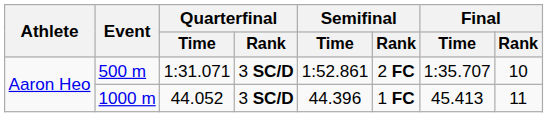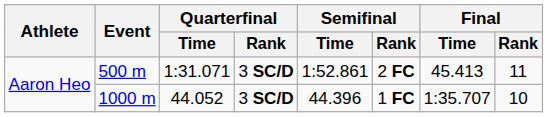 <table class="wikitable" style="font-size:90%">
 <tr>
 <th rowspan=2>Athlete</th>
 <th rowspan=2>Event</th>
 <th colspan=2>Quarterfinal</th>
 <th colspan=2>Semifinal</th>
 <th colspan=2>Final</th>
 </tr>
 <tr style="font-size:95%">
 <th>Time</th>
 <th>Rank</th>
 <th>Time</th>
 <th>Rank</th>
 <th>Time</th>
 <th>Rank</th>
 </tr>
 <tr align=center>
 <td align=left rowspan=2><a href='#'>Aaron Heo</a></td>
 <td align=left><a href='#'>500 m</a></td>
 <td>1:31.071</td>
 <td>3 <strong>SC/D</strong></td>
 <td>1:52.861</td>
 <td>2 <strong>FC</strong></td>
-<td>1:35.707</td>
-<td>10</td>
+<td>45.413</td>
+<td>11</td>
 </tr>
 <tr align=center>
 <td align=left><a href='#'>1000 m</a></td>
 <td>44.052</td>
 <td>3 <strong>SC/D</strong></td>
 <td>44.396</td>
 <td>1 <strong>FC</strong></td>
-<td>45.413</td>
-<td>11</td>
+<td>1:35.707</td>
+<td>10</td>
 </tr>
 </table>
